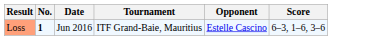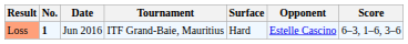 <table class="sortable wikitable">
 <tr>
 <th>Result</th>
 <th>No.</th>
 <th>Date</th>
 <th>Tournament</th>
+<th>Surface</th>
 <th>Opponent</th>
 <th class="unsortable">Score</th>
 </tr>
 <tr style="background:#f0f8ff;">
 <td bgcolor=FFA07A>Loss</td>
 <td><strong>1</strong></td>
 <td>Jun 2016</td>
 <td>ITF Grand-Baie, Mauritius</td>
+<td>Hard</td>
 <td> <a href='#'>Estelle Cascino</a></td>
 <td>6–3, 1–6, 3–6</td>
 </tr>
 </table>
